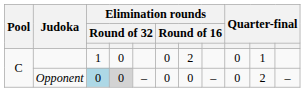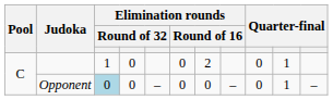 <table class="wikitable" style="text-align:center">
 <tr>
 <th rowspan="3">Pool</th>
 <th rowspan="3">Judoka</th>
 <th colspan="6">Elimination rounds</th>
 <th colspan="3" rowspan="2">Quarter-final</th>
 </tr>
 <tr>
 <th colspan="3">Round of 32</th>
 <th colspan="3">Round of 16</th>
 </tr>
 <tr>
 <th></th>
 <th></th>
 <th></th>
 <th></th>
 <th></th>
 <th></th>
 <th></th>
 <th></th>
 <th></th>
 </tr>
 <tr>
 <td rowspan="2">C</td>
 <td></td>
 <td>1</td>
 <td>0</td>
 <td></td>
 <td>0</td>
 <td>2</td>
 <td></td>
 <td>0</td>
 <td>1</td>
 <td> </td>
 </tr>
 <tr>
 <td><em>Opponent</em></td>
 <td style="background: lightblue;">0</td>
-<td style="background: lightgrey;">0</td>
+<td>0</td>
 <td>–</td>
 <td>0</td>
 <td>0</td>
 <td>–</td>
 <td>0</td>
-<td>2</td>
+<td>1</td>
 <td>–</td>
 </tr>
 </table>
